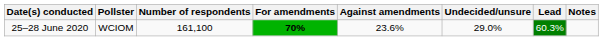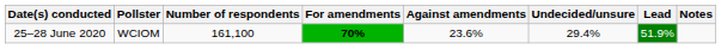 <table class=wikitable style="text-align:center">
 <tr>
 <th>Date(s) conducted</th>
 <th>Pollster</th>
 <th>Number of respondents</th>
 <th>For amendments</th>
 <th>Against amendments</th>
 <th>Undecided/unsure</th>
 <th>Lead</th>
 <th>Notes</th>
 </tr>
 <tr>
 <td>25–28 June 2020</td>
 <td>WCIOM</td>
 <td>161,100</td>
 <td style="background:#00b300;"><strong>70%</strong></td>
 <td>23.6%</td>
-<td>29.0%</td>
-<td style="background:green; color:white;">60.3%</td>
+<td>29.4%</td>
+<td style="background:green; color:white;">51.9%</td>
 <td></td>
 </tr>
 </table>
